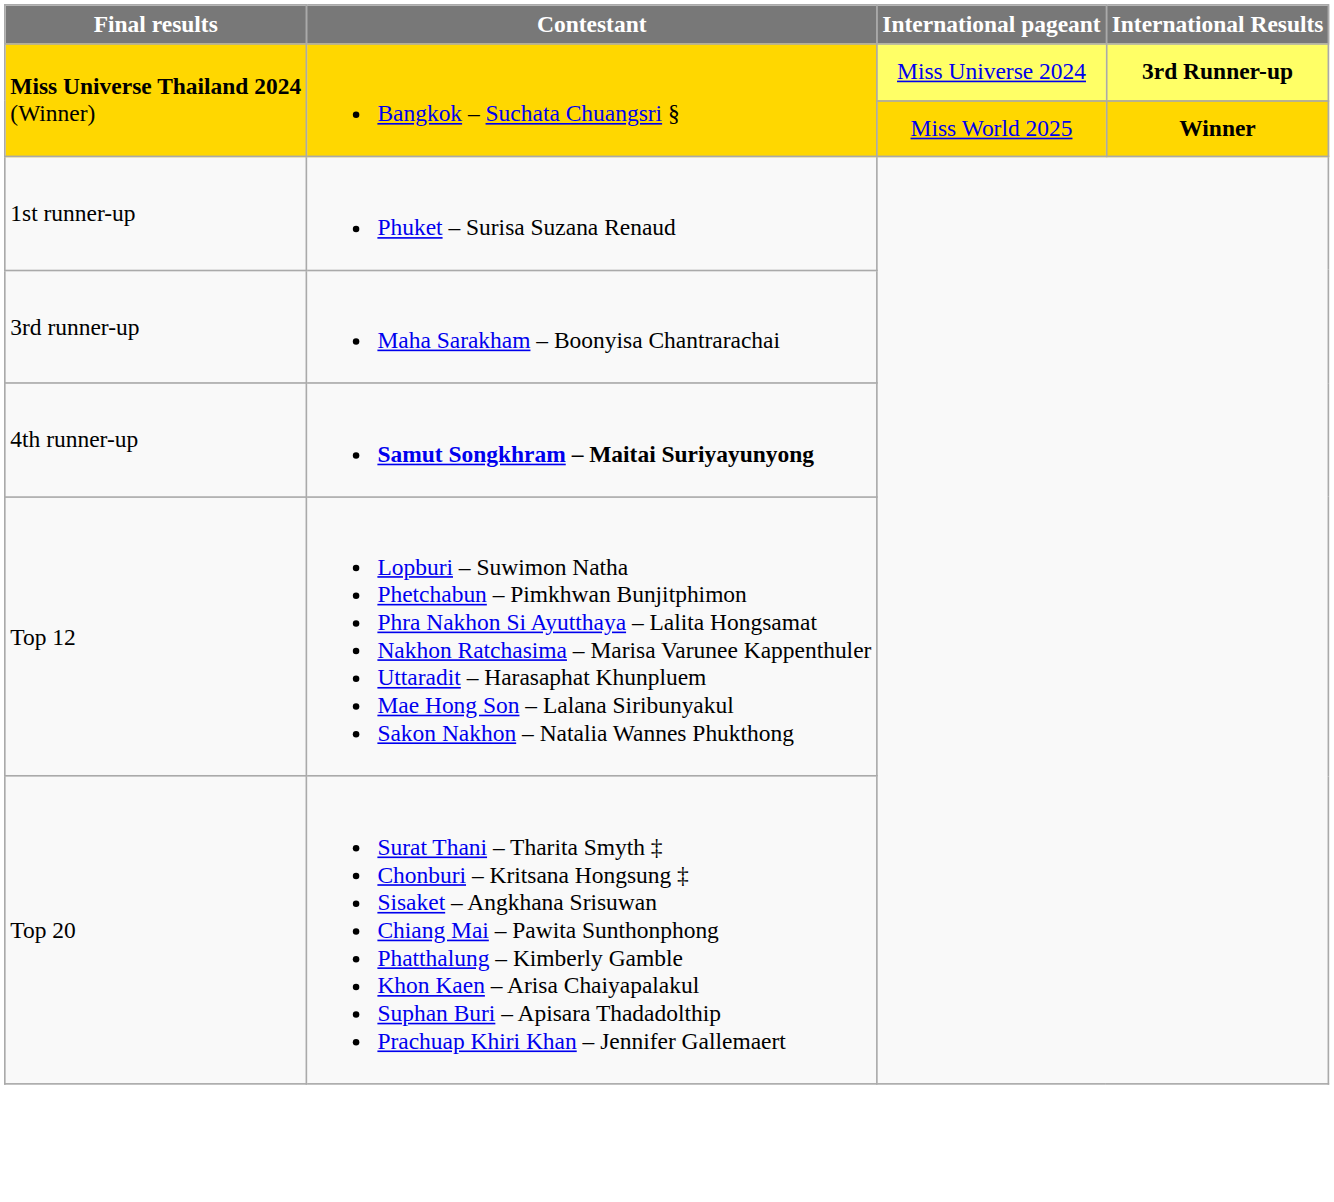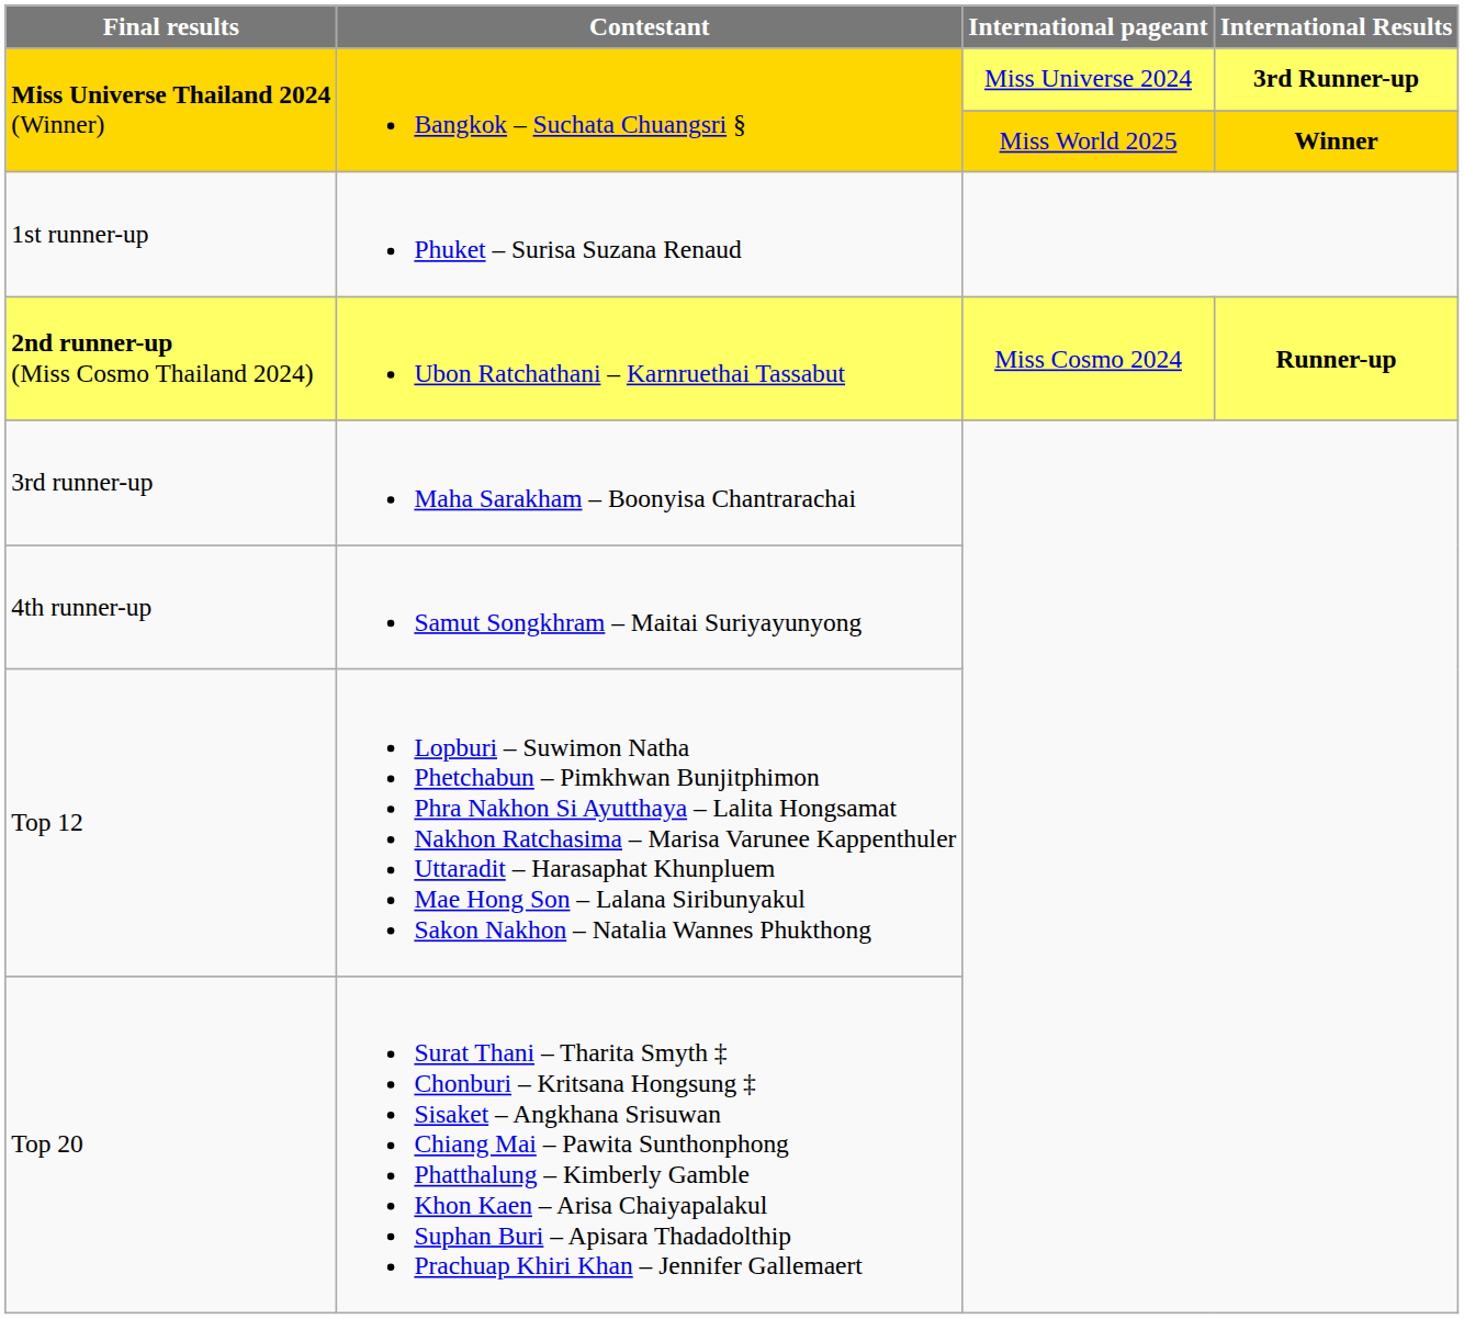 <table class="wikitable sortable" style="font-size: 90%;">
 <tr>
 <th style="background-color:#787878;color:#FFFFFF;">Final results</th>
 <th style="background-color:#787878;color:#FFFFFF;">Contestant</th>
 <th style="background-color:#787878;color:#FFFFFF;">International pageant</th>
 <th style="background-color:#787878;color:#FFFFFF;">International Results</th>
 </tr>
 <tr>
 <td rowspan="2" style="background:Gold;"><strong>Miss Universe Thailand 2024</strong><br>(Winner)</td>
 <td rowspan="2" style="background:Gold;"><br><ul><li><a href='#'>Bangkok</a> – <a href='#'>Suchata Chuangsri</a> §</li></ul></td>
 <td style="background:#FFFF66; text-align:center;"><a href='#'>Miss Universe 2024</a></td>
 <td style="background:#FFFF66; text-align:center;"><strong>3rd Runner-up</strong></td>
 </tr>
 <tr>
 <td style="background:Gold; text-align:center;"><a href='#'>Miss World 2025</a></td>
 <td style="background:Gold; text-align:center;"><strong>Winner</strong></td>
 </tr>
 <tr>
 <td>1st runner-up</td>
 <td><br><ul><li><a href='#'>Phuket</a> – Surisa Suzana Renaud</li></ul></td>
 </tr>
 <tr>
+<td style="background:#FFFF66;"><strong>2nd runner-up</strong><br>(Miss Cosmo Thailand 2024)</td>
+<td style="background:#FFFF66;"><br><ul><li><a href='#'>Ubon Ratchathani</a> – <a href='#'>Karnruethai Tassabut</a></li></ul></td>
+<td style="background:#FFFF66; text-align:center;"><a href='#'>Miss Cosmo 2024</a></td>
+<td style="background:#FFFF66; text-align:center;"><strong>Runner-up</strong></td>
+</tr>
+<tr>
 <td>3rd runner-up</td>
 <td><br><ul><li><a href='#'>Maha Sarakham</a> – Boonyisa Chantrarachai</li></ul></td>
 </tr>
 <tr>
 <td>4th runner-up</td>
-<td><strong><br><ul><li><a href='#'>Samut Songkhram</a> – Maitai Suriyayunyong</li></ul></strong></td>
+<td><br><ul><li><a href='#'>Samut Songkhram</a> – Maitai Suriyayunyong</li></ul></td>
 </tr>
 <tr>
 <td>Top 12</td>
 <td><br><ul><li><a href='#'>Lopburi</a> – Suwimon Natha</li><li><a href='#'>Phetchabun</a> – Pimkhwan Bunjitphimon</li><li><a href='#'>Phra Nakhon Si Ayutthaya</a> – Lalita Hongsamat</li><li><a href='#'>Nakhon Ratchasima</a> – Marisa Varunee Kappenthuler</li><li><a href='#'>Uttaradit</a> – Harasaphat Khunpluem</li><li><a href='#'>Mae Hong Son</a> – Lalana Siribunyakul</li><li><a href='#'>Sakon Nakhon</a> – Natalia Wannes Phukthong</li></ul></td>
 </tr>
 <tr>
 <td>Top 20</td>
 <td><br><ul><li><a href='#'>Surat Thani</a> – Tharita Smyth ‡</li><li><a href='#'>Chonburi</a> – Kritsana Hongsung ‡</li><li><a href='#'>Sisaket</a> – Angkhana Srisuwan</li><li><a href='#'>Chiang Mai</a> – Pawita Sunthonphong</li><li><a href='#'>Phatthalung</a> – Kimberly Gamble</li><li><a href='#'>Khon Kaen</a> – Arisa Chaiyapalakul</li><li><a href='#'>Suphan Buri</a> – Apisara Thadadolthip</li><li><a href='#'>Prachuap Khiri Khan</a> – Jennifer Gallemaert</li></ul></td>
 </tr>
 </table>
